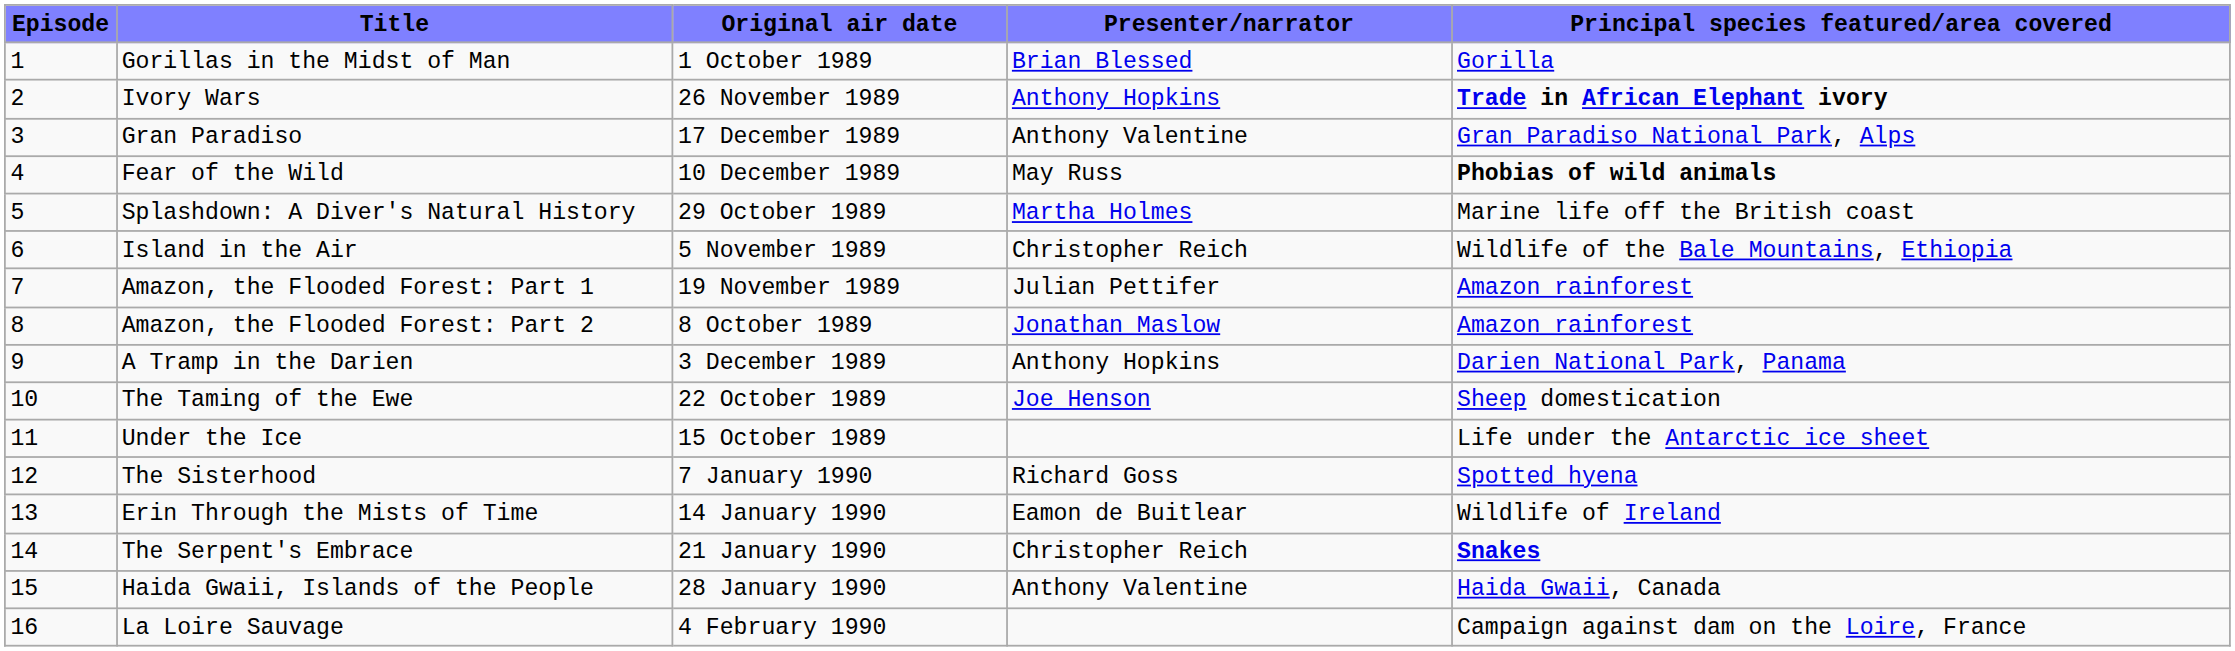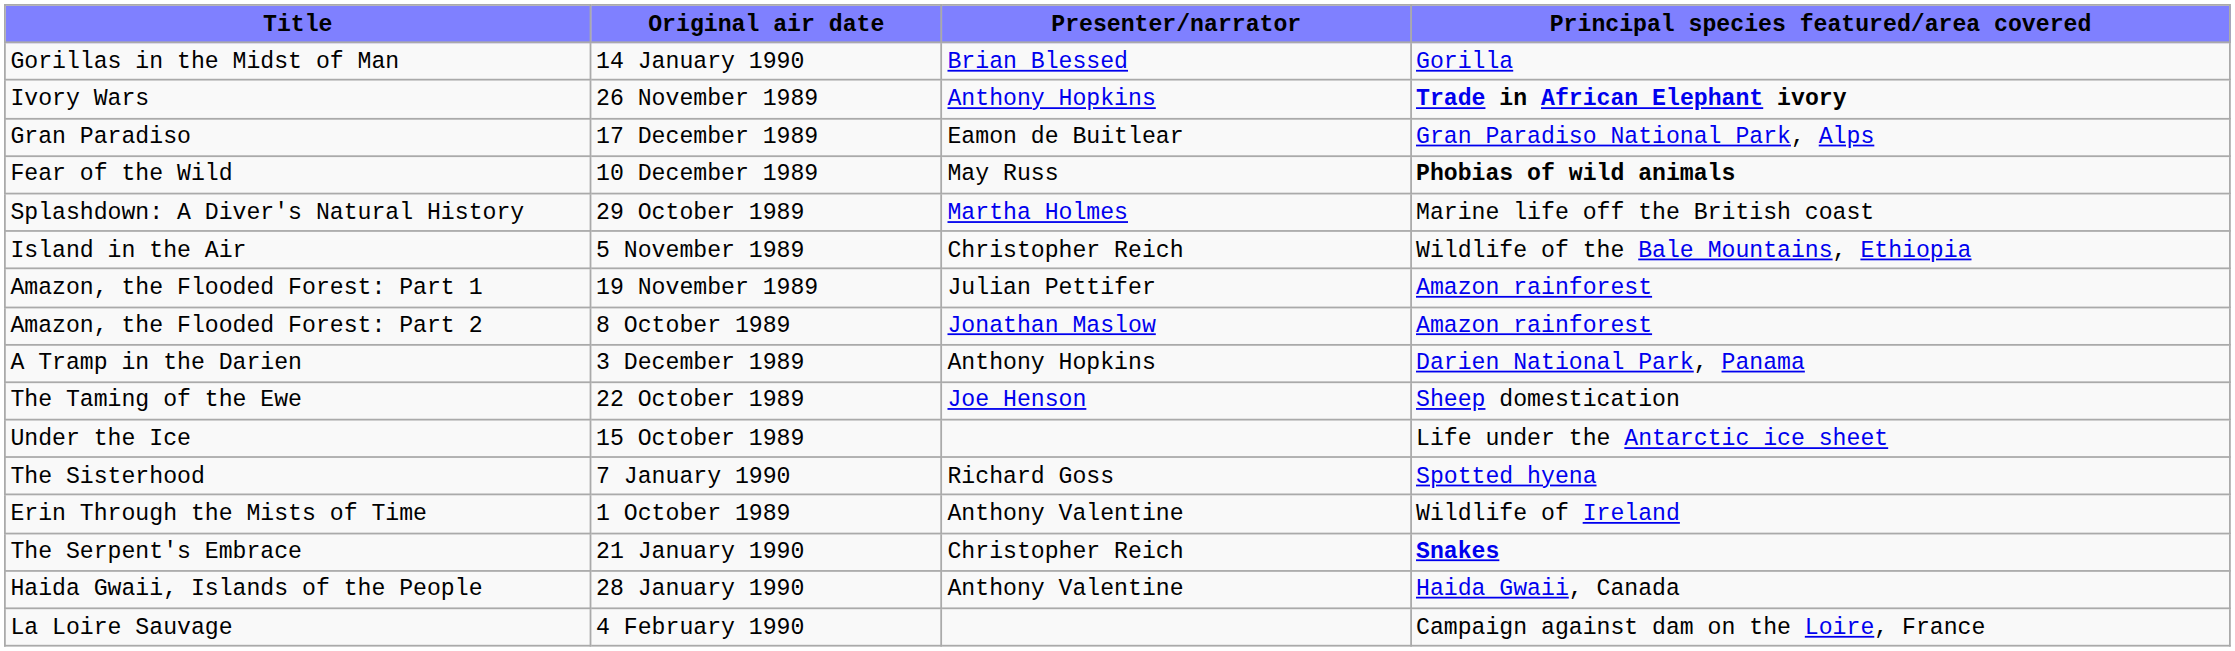 <table class="wikitable plainrowheaders" width=99%>
 <tr style="background:#fdd";>
-<th style="background-color: #7F80FF" width="5%">Episode</th>
 <th style="background-color: #7F80FF" width="25%">Title</th>
 <th style="background-color: #7F80FF" width="15%">Original air date</th>
 <th style="background-color: #7F80FF" width="20%">Presenter/narrator</th>
 <th style="background-color: #7F80FF" width="35%">Principal species featured/area covered</th>
 </tr>
 <tr>
-<td>1</td>
 <td>Gorillas in the Midst of Man</td>
-<td>1 October 1989</td>
+<td>14 January 1990</td>
 <td><a href='#'>Brian Blessed</a></td>
 <td><a href='#'>Gorilla</a></td>
 </tr>
 <tr>
-<td>2</td>
 <td>Ivory Wars</td>
 <td>26 November 1989</td>
 <td><a href='#'>Anthony Hopkins</a></td>
 <td><strong><a href='#'>Trade</a> in <a href='#'>African Elephant</a> ivory</strong></td>
 </tr>
 <tr>
-<td>3</td>
 <td>Gran Paradiso</td>
 <td>17 December 1989</td>
-<td>Anthony Valentine</td>
+<td>Eamon de Buitlear</td>
 <td><a href='#'>Gran Paradiso National Park</a>, <a href='#'>Alps</a></td>
 </tr>
 <tr>
-<td>4</td>
 <td>Fear of the Wild</td>
 <td>10 December 1989</td>
 <td>May Russ</td>
 <td><strong>Phobias of wild animals</strong></td>
 </tr>
 <tr>
-<td>5</td>
 <td>Splashdown: A Diver's Natural History</td>
 <td>29 October 1989</td>
 <td><a href='#'>Martha Holmes</a></td>
 <td>Marine life off the British coast</td>
 </tr>
 <tr>
-<td>6</td>
 <td>Island in the Air</td>
 <td>5 November 1989</td>
 <td>Christopher Reich</td>
 <td>Wildlife of the <a href='#'>Bale Mountains</a>, <a href='#'>Ethiopia</a></td>
 </tr>
 <tr>
-<td>7</td>
 <td>Amazon, the Flooded Forest:  Part 1</td>
 <td>19 November 1989</td>
 <td>Julian Pettifer</td>
 <td><a href='#'>Amazon rainforest</a></td>
 </tr>
 <tr>
-<td>8</td>
 <td>Amazon, the Flooded Forest:  Part 2</td>
 <td>8 October 1989</td>
 <td><a href='#'>Jonathan Maslow</a></td>
 <td><a href='#'>Amazon rainforest</a></td>
 </tr>
 <tr>
-<td>9</td>
 <td>A Tramp in the Darien</td>
 <td>3 December 1989</td>
 <td>Anthony Hopkins</td>
 <td><a href='#'>Darien National Park</a>, <a href='#'>Panama</a></td>
 </tr>
 <tr>
-<td>10</td>
 <td>The Taming of the Ewe</td>
 <td>22 October 1989</td>
 <td><a href='#'>Joe Henson</a></td>
 <td><a href='#'>Sheep</a> domestication</td>
 </tr>
 <tr>
-<td>11</td>
 <td>Under the Ice</td>
 <td>15 October 1989</td>
 <td></td>
 <td>Life under the <a href='#'>Antarctic ice sheet</a></td>
 </tr>
 <tr>
-<td>12</td>
 <td>The Sisterhood</td>
 <td>7 January 1990</td>
 <td>Richard Goss</td>
 <td><a href='#'>Spotted hyena</a></td>
 </tr>
 <tr>
-<td>13</td>
 <td>Erin Through the Mists of Time</td>
-<td>14 January 1990</td>
-<td>Eamon de Buitlear</td>
+<td>1 October 1989</td>
+<td>Anthony Valentine</td>
 <td>Wildlife of <a href='#'>Ireland</a></td>
 </tr>
 <tr>
-<td>14</td>
 <td>The Serpent's Embrace</td>
 <td>21 January 1990</td>
 <td>Christopher Reich</td>
 <td><strong><a href='#'>Snakes</a></strong></td>
 </tr>
 <tr>
-<td>15</td>
 <td>Haida Gwaii, Islands of the People</td>
 <td>28 January 1990</td>
 <td>Anthony Valentine</td>
 <td><a href='#'>Haida Gwaii</a>, Canada</td>
 </tr>
 <tr>
-<td>16</td>
 <td>La Loire Sauvage</td>
 <td>4 February 1990</td>
 <td></td>
 <td>Campaign against dam on the <a href='#'>Loire</a>, France</td>
 </tr>
 </table>
